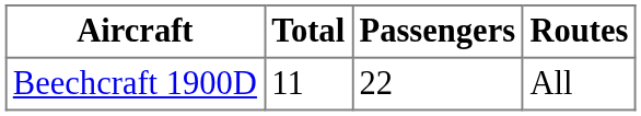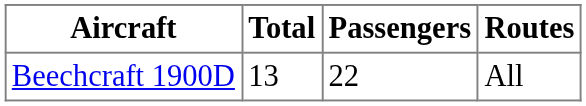 <table class="toccolours" border="1" cellpadding="3" style="margin:1em auto; border-collapse:collapse">
 <tr bgcolor=white>
 <th>Aircraft</th>
 <th>Total</th>
 <th>Passengers</th>
 <th>Routes</th>
 </tr>
 <tr>
 <td><a href='#'>Beechcraft 1900D</a></td>
-<td>11</td>
+<td>13</td>
 <td>22</td>
 <td>All</td>
 </tr>
 </table>
